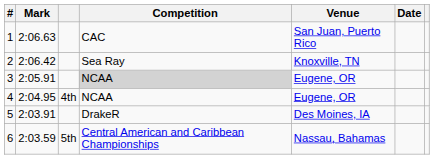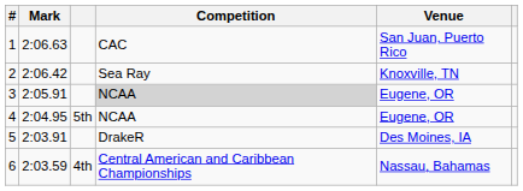 <table class="wikitable sortable">
 <tr>
 <th>#</th>
 <th>Mark</th>
 <th class=unsortable></th>
 <th>Competition</th>
 <th>Venue</th>
-<th>Date</th>
 <th class=unsortable></th>
 </tr>
 <tr>
 <td align=center>1</td>
 <td align=right>2:06.63</td>
 <td></td>
 <td>CAC</td>
 <td><a href='#'>San Juan, Puerto Rico</a></td>
-<td align=right></td>
 <td></td>
 </tr>
 <tr>
 <td align=center>2</td>
 <td align=right>2:06.42</td>
 <td> </td>
 <td>Sea Ray</td>
 <td><a href='#'>Knoxville, TN</a></td>
-<td align=right></td>
 <td></td>
 </tr>
 <tr>
 <td align=center>3</td>
 <td align=right>2:05.91</td>
 <td> </td>
 <td style="background: lightgrey;">NCAA</td>
 <td><a href='#'>Eugene, OR</a></td>
-<td align=right></td>
 <td></td>
 </tr>
 <tr>
 <td align=center>4</td>
 <td align=right>2:04.95</td>
-<td>4th</td>
+<td>5th</td>
 <td>NCAA</td>
 <td><a href='#'>Eugene, OR</a></td>
-<td align=right></td>
 <td></td>
 </tr>
 <tr>
 <td align=center>5</td>
 <td align=right>2:03.91</td>
 <td></td>
 <td>DrakeR</td>
 <td><a href='#'>Des Moines, IA</a></td>
-<td align=right></td>
 <td></td>
 </tr>
 <tr>
 <td align=center>6</td>
 <td align=right>2:03.59</td>
-<td>5th</td>
+<td>4th</td>
 <td><a href='#'>Central American and Caribbean Championships</a></td>
 <td><a href='#'>Nassau, Bahamas</a></td>
-<td align=right><a href='#'></a></td>
 <td></td>
 </tr>
 </table>
